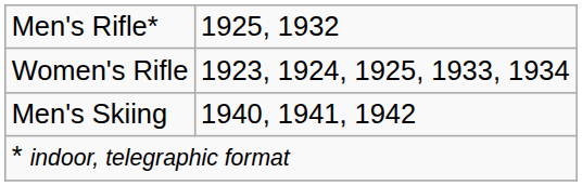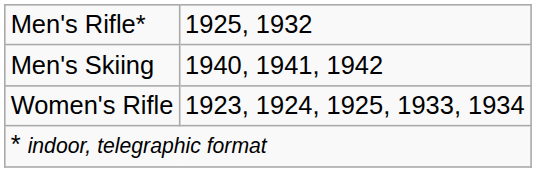 <table class="wikitable">
 <tr>
 <td>Men's Rifle*</td>
 <td>1925, 1932</td>
 </tr>
 <tr>
+<td>Men's Skiing</td>
+<td>1940, 1941, 1942</td>
+</tr>
+<tr>
 <td>Women's Rifle</td>
 <td>1923, 1924, 1925, 1933, 1934</td>
-</tr>
-<tr>
-<td>Men's Skiing</td>
-<td>1940, 1941, 1942</td>
 </tr>
 <tr>
 <td colspan=2>* <small><em>indoor, telegraphic format</em></small></td>
 </tr>
 </table>
